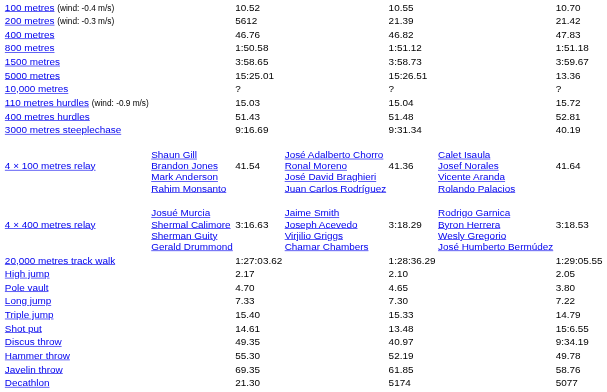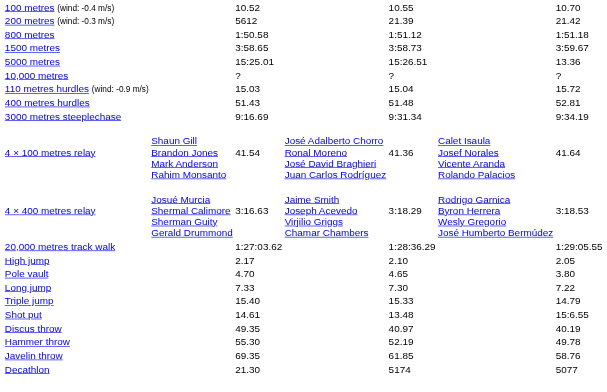 <table>
 <tr>
 <td><a href='#'>100 metres</a> <small>(wind: -0.4 m/s)</small></td>
 <td align=left></td>
 <td>10.52</td>
 <td align=left></td>
 <td>10.55</td>
 <td align=left></td>
 <td>10.70</td>
 </tr>
 <tr>
 <td><a href='#'>200 metres</a> <small>(wind: -0.3 m/s)</small></td>
 <td align=left></td>
 <td>5612</td>
 <td align=left></td>
 <td>21.39</td>
 <td align=left></td>
 <td>21.42</td>
-</tr>
-<tr>
-<td><a href='#'>400 metres</a></td>
-<td align=left></td>
-<td>46.76</td>
-<td align=left></td>
-<td>46.82</td>
-<td align=left></td>
-<td>47.83</td>
 </tr>
 <tr>
 <td><a href='#'>800 metres</a></td>
 <td align=left></td>
 <td>1:50.58</td>
 <td align=left></td>
 <td>1:51.12</td>
 <td align=left></td>
 <td>1:51.18</td>
 </tr>
 <tr>
 <td><a href='#'>1500 metres</a></td>
 <td align=left></td>
 <td>3:58.65</td>
 <td align=left></td>
 <td>3:58.73</td>
 <td align=left></td>
 <td>3:59.67</td>
 </tr>
 <tr>
 <td><a href='#'>5000 metres</a></td>
 <td align=left></td>
 <td>15:25.01</td>
 <td align=left></td>
 <td>15:26.51</td>
 <td align=left></td>
 <td>13.36</td>
 </tr>
 <tr>
 <td><a href='#'>10,000 metres</a></td>
 <td align=left></td>
 <td>?</td>
 <td align=left></td>
 <td>?</td>
 <td align=left></td>
 <td>?</td>
 </tr>
 <tr>
 <td><a href='#'>110 metres hurdles</a> <small>(wind: -0.9 m/s)</small></td>
 <td align=left></td>
 <td>15.03</td>
 <td align=left></td>
 <td>15.04</td>
 <td align=left></td>
 <td>15.72</td>
 </tr>
 <tr>
 <td><a href='#'>400 metres hurdles</a></td>
 <td align=left></td>
 <td>51.43</td>
 <td align=left></td>
 <td>51.48</td>
 <td align=left></td>
 <td>52.81</td>
 </tr>
 <tr>
 <td><a href='#'>3000 metres steeplechase</a></td>
 <td align=left></td>
 <td>9:16.69</td>
 <td align=left></td>
 <td>9:31.34</td>
 <td align=left></td>
-<td>40.19</td>
+<td>9:34.19</td>
 </tr>
 <tr>
 <td><a href='#'>4 × 100 metres relay</a></td>
 <td><br><a href='#'>Shaun Gill</a><br><a href='#'>Brandon Jones</a><br><a href='#'>Mark Anderson</a><br><a href='#'>Rahim Monsanto</a></td>
 <td>41.54</td>
 <td><br><a href='#'>José Adalberto Chorro</a><br><a href='#'>Ronal Moreno</a><br><a href='#'>José David Braghieri</a><br><a href='#'>Juan Carlos Rodríguez</a></td>
 <td>41.36</td>
 <td><br><a href='#'>Calet Isaula</a><br><a href='#'>Josef Norales</a><br><a href='#'>Vicente Aranda</a><br><a href='#'>Rolando Palacios</a></td>
 <td>41.64</td>
 </tr>
 <tr>
 <td><a href='#'>4 × 400 metres relay</a></td>
 <td> <br> <a href='#'>Josué Murcia</a><br><a href='#'>Shermal Calimore</a><br><a href='#'>Sherman Guity</a><br><a href='#'>Gerald Drummond</a></td>
 <td>3:16.63</td>
 <td><br><a href='#'>Jaime Smith</a><br><a href='#'>Joseph Acevedo</a><br><a href='#'>Virjilio Griggs</a><br><a href='#'>Chamar Chambers</a></td>
 <td>3:18.29</td>
 <td><br><a href='#'>Rodrigo Garnica</a><br><a href='#'>Byron Herrera</a><br><a href='#'>Wesly Gregorio</a><br><a href='#'>José Humberto Bermúdez</a></td>
 <td>3:18.53</td>
 </tr>
 <tr>
 <td><a href='#'>20,000 metres track walk</a></td>
 <td align=left></td>
 <td>1:27:03.62</td>
 <td align=left></td>
 <td>1:28:36.29</td>
 <td align=left></td>
 <td>1:29:05.55</td>
 </tr>
 <tr>
 <td><a href='#'>High jump</a></td>
 <td align=left></td>
 <td>2.17 </td>
 <td align=left></td>
 <td>2.10</td>
 <td align=left></td>
 <td>2.05</td>
 </tr>
 <tr>
 <td><a href='#'>Pole vault</a></td>
 <td align=left></td>
 <td>4.70</td>
 <td align=left></td>
 <td>4.65</td>
 <td align=left></td>
 <td>3.80</td>
 </tr>
 <tr>
 <td><a href='#'>Long jump</a></td>
 <td align=left></td>
 <td>7.33</td>
 <td align=left></td>
 <td>7.30</td>
 <td align=left></td>
 <td>7.22</td>
 </tr>
 <tr>
 <td><a href='#'>Triple jump</a></td>
 <td align=left></td>
 <td>15.40</td>
 <td align=left></td>
 <td>15.33</td>
 <td align=left></td>
 <td>14.79</td>
 </tr>
 <tr>
 <td><a href='#'>Shot put</a></td>
 <td align=left></td>
 <td>14.61</td>
 <td align=left></td>
 <td>13.48</td>
 <td align=left></td>
 <td>15:6.55</td>
 </tr>
 <tr>
 <td><a href='#'>Discus throw</a></td>
 <td align=left></td>
 <td>49.35</td>
 <td align=left></td>
 <td>40.97</td>
 <td align=left></td>
-<td>9:34.19</td>
+<td>40.19</td>
 </tr>
 <tr>
 <td><a href='#'>Hammer throw</a></td>
 <td align=left></td>
 <td>55.30</td>
 <td align=left></td>
 <td>52.19</td>
 <td align=left></td>
 <td>49.78</td>
 </tr>
 <tr>
 <td><a href='#'>Javelin throw</a></td>
 <td align=left></td>
 <td>69.35</td>
 <td align=left></td>
 <td>61.85</td>
 <td align=left></td>
 <td>58.76</td>
 </tr>
 <tr>
 <td><a href='#'>Decathlon</a></td>
 <td align=left></td>
 <td>21.30</td>
 <td align=left></td>
 <td>5174</td>
 <td align=left></td>
 <td>5077</td>
 </tr>
 </table>
